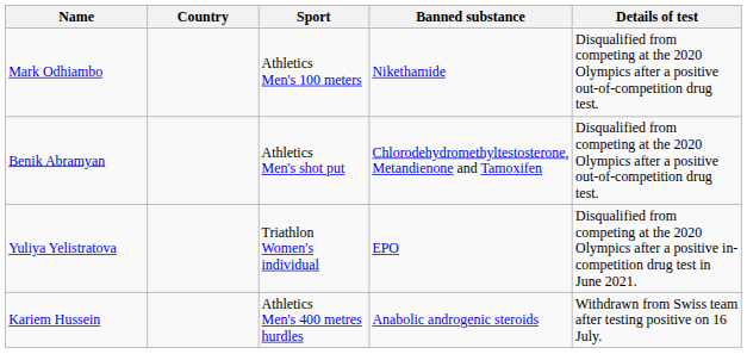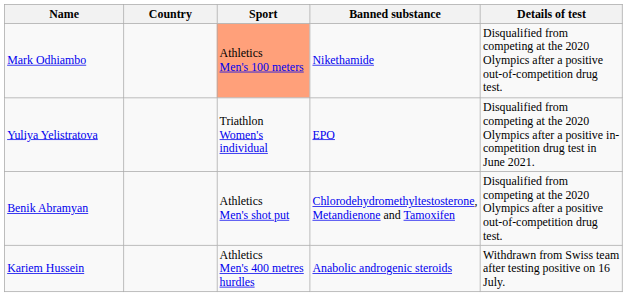 <table class="wikitable sortable"  style="font-size:98%; font-size:98%;">
 <tr>
 <th style="width:150px;">Name</th>
 <th style="width:115px;">Country</th>
 <th style="width:115px;">Sport</th>
 <th style="width:180px;">Banned substance</th>
 <th style="width:180px;">Details of test</th>
 </tr>
 <tr>
 <td><a href='#'>Mark Odhiambo</a></td>
 <td></td>
-<td>Athletics <br> <a href='#'>Men's 100 meters</a></td>
+<td style="background: lightsalmon;">Athletics <br> <a href='#'>Men's 100 meters</a></td>
 <td><a href='#'>Nikethamide</a></td>
-<td>Disqualified from competing at the 2020 Olympics after a positive out-of-competition drug test.</td>
-</tr>
-<tr>
-<td><a href='#'>Benik Abramyan</a></td>
-<td></td>
-<td>Athletics <br> <a href='#'>Men's shot put</a></td>
-<td><a href='#'>Chlorodehydromethyltestosterone</a>, <a href='#'>Metandienone</a> and <a href='#'>Tamoxifen</a></td>
 <td>Disqualified from competing at the 2020 Olympics after a positive out-of-competition drug test.</td>
 </tr>
 <tr>
 <td><a href='#'>Yuliya Yelistratova</a></td>
 <td></td>
 <td>Triathlon<br> <a href='#'>Women's individual</a></td>
 <td><a href='#'>EPO</a></td>
 <td>Disqualified from competing at the 2020 Olympics after a positive in-competition drug test in June 2021.</td>
 </tr>
 <tr>
+<td><a href='#'>Benik Abramyan</a></td>
+<td></td>
+<td>Athletics <br> <a href='#'>Men's shot put</a></td>
+<td><a href='#'>Chlorodehydromethyltestosterone</a>, <a href='#'>Metandienone</a> and <a href='#'>Tamoxifen</a></td>
+<td>Disqualified from competing at the 2020 Olympics after a positive out-of-competition drug test.</td>
+</tr>
+<tr>
 <td><a href='#'>Kariem Hussein</a></td>
 <td></td>
 <td>Athletics <br> <a href='#'>Men's 400 metres hurdles</a></td>
 <td><a href='#'>Anabolic androgenic steroids</a></td>
 <td>Withdrawn from Swiss team after testing positive on 16 July.</td>
 </tr>
 </table>
